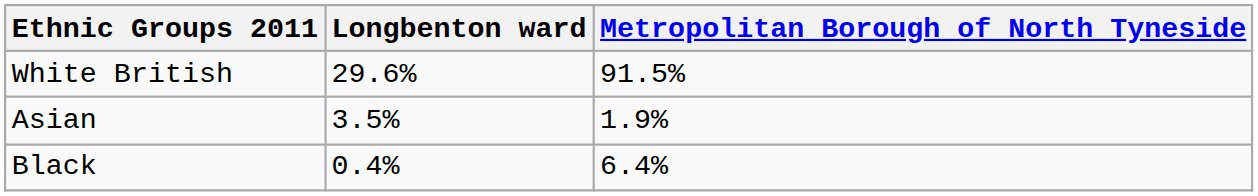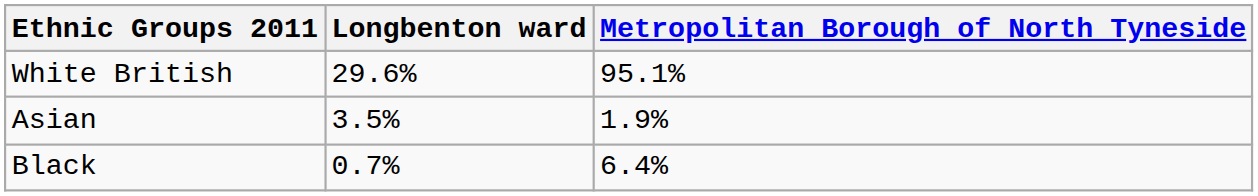 <table class="wikitable">
 <tr>
 <th>Ethnic Groups 2011</th>
 <th>Longbenton ward</th>
 <th><a href='#'>Metropolitan Borough of North Tyneside</a></th>
 </tr>
 <tr>
 <td>White British</td>
 <td>29.6%</td>
-<td>91.5%</td>
+<td>95.1%</td>
 </tr>
 <tr>
 <td>Asian</td>
 <td>3.5%</td>
 <td>1.9%</td>
 </tr>
 <tr>
 <td>Black</td>
-<td>0.4%</td>
+<td>0.7%</td>
 <td>6.4%</td>
 </tr>
 </table>
